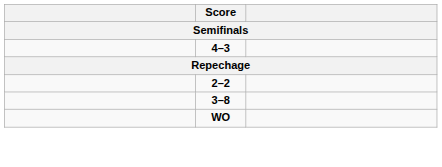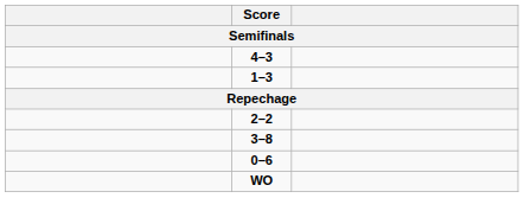 <table class="wikitable" style="text-align: left;">
 <tr>
 <th align="right" width="270"></th>
 <th width="65">Score</th>
 <th align="left" width="270"></th>
 </tr>
 <tr>
 <th colspan="3">Semifinals</th>
 </tr>
 <tr>
 <td><strong></strong></td>
 <td align=center><strong>4–3</strong></td>
 <td></td>
+</tr>
+<tr>
+<td></td>
+<td align=center><strong>1–3</strong></td>
+<td><strong></strong></td>
 </tr>
 <tr>
 <th colspan="3">Repechage</th>
 </tr>
 <tr>
 <td><strong></strong></td>
 <td align=center><strong>2–2</strong></td>
 <td></td>
 </tr>
 <tr>
 <td></td>
 <td align=center><strong>3–8</strong></td>
 <td><strong></strong></td>
 </tr>
 <tr>
 <td></td>
+<td align=center><strong>0–6</strong></td>
+<td><strong></strong></td>
+</tr>
+<tr>
+<td></td>
 <td align=center><strong>WO</strong></td>
 <td><strong></strong></td>
 </tr>
 </table>
